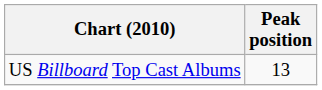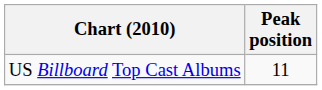 <table class="wikitable sortable">
 <tr>
 <th>Chart (2010)</th>
 <th>Peak<br>position</th>
 </tr>
 <tr>
 <td>US <em><a href='#'>Billboard</a></em> <a href='#'>Top Cast Albums</a></td>
-<td align="center">13</td>
+<td align="center">11</td>
 </tr>
 <tr>
 </tr>
 </table>
